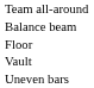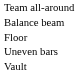 <table>
 <tr>
 <td><br></td>
 <td></td>
 <td></td>
 <td></td>
 </tr>
 <tr>
 <td>Team all-around<br></td>
 <td></td>
 <td></td>
 <td></td>
 </tr>
 <tr>
 <td>Balance beam<br></td>
 <td></td>
 <td></td>
 <td></td>
 </tr>
 <tr>
 <td>Floor<br></td>
 <td></td>
 <td></td>
 <td></td>
 </tr>
 <tr>
+<td>Uneven bars<br></td>
+<td></td>
+<td></td>
+<td></td>
+</tr>
+<tr>
 <td>Vault<br></td>
 <td></td>
 <td></td>
 <td></td>
 </tr>
-<tr>
-<td>Uneven bars<br></td>
-<td></td>
-<td></td>
-<td></td>
-</tr>
 </table>
